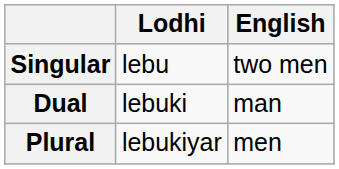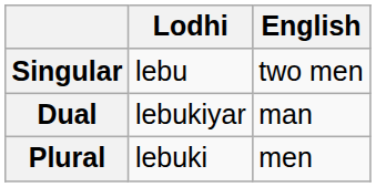 <table class="wikitable">
 <tr>
 <th></th>
 <th>Lodhi</th>
 <th>English</th>
 </tr>
 <tr>
 <th>Singular</th>
 <td>lebu</td>
 <td>two men</td>
 </tr>
 <tr>
 <th>Dual</th>
-<td>lebuki</td>
+<td>lebukiyar</td>
 <td>man</td>
 </tr>
 <tr>
 <th>Plural</th>
-<td>lebukiyar</td>
+<td>lebuki</td>
 <td>men</td>
 </tr>
 </table>
